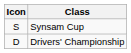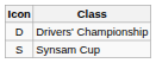 <table class="wikitable" style="font-size: 85%;">
 <tr>
 <th>Icon</th>
 <th>Class</th>
 </tr>
 <tr>
+<td align=center>D</td>
+<td>Drivers' Championship</td>
+</tr>
+<tr>
 <td align=center>S</td>
 <td>Synsam Cup</td>
 </tr>
-<tr>
-<td align=center>D</td>
-<td>Drivers' Championship</td>
-</tr>
 </table>
